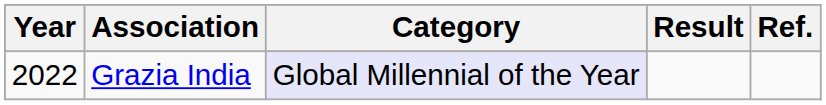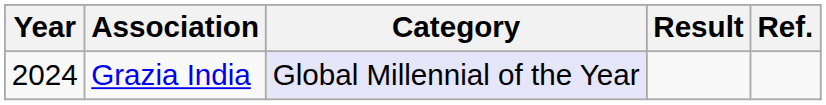 <table class="wikitable">
 <tr>
 <th>Year</th>
 <th>Association</th>
 <th>Category</th>
 <th>Result</th>
 <th>Ref.</th>
 </tr>
 <tr>
-<td>2022</td>
+<td>2024</td>
 <td><a href='#'>Grazia India</a></td>
 <td style="background: lavender;">Global Millennial of the Year</td>
 <td></td>
 <td></td>
 </tr>
 </table>
